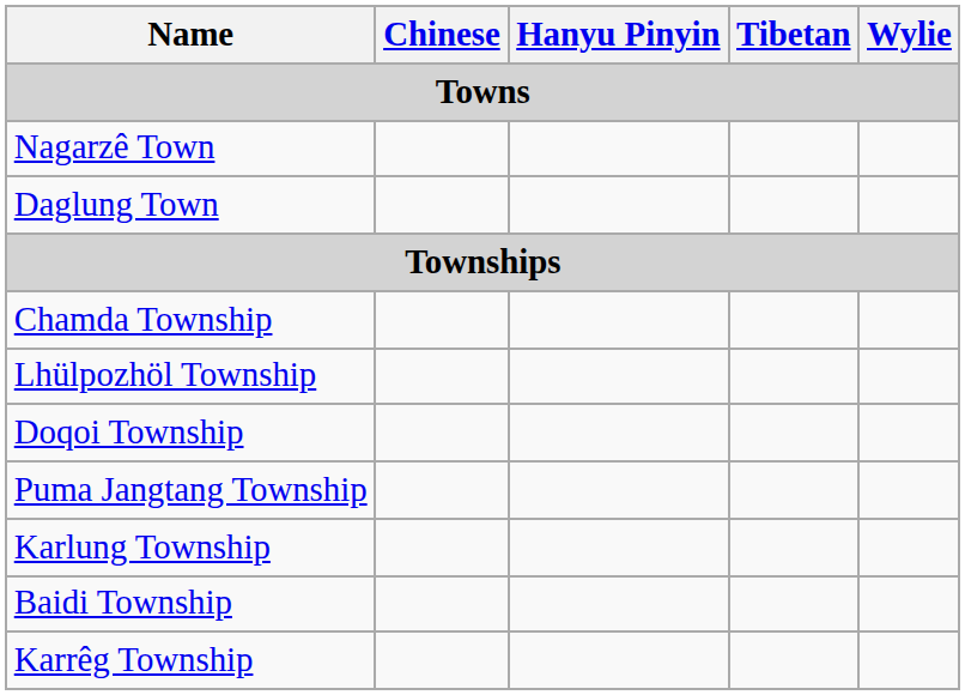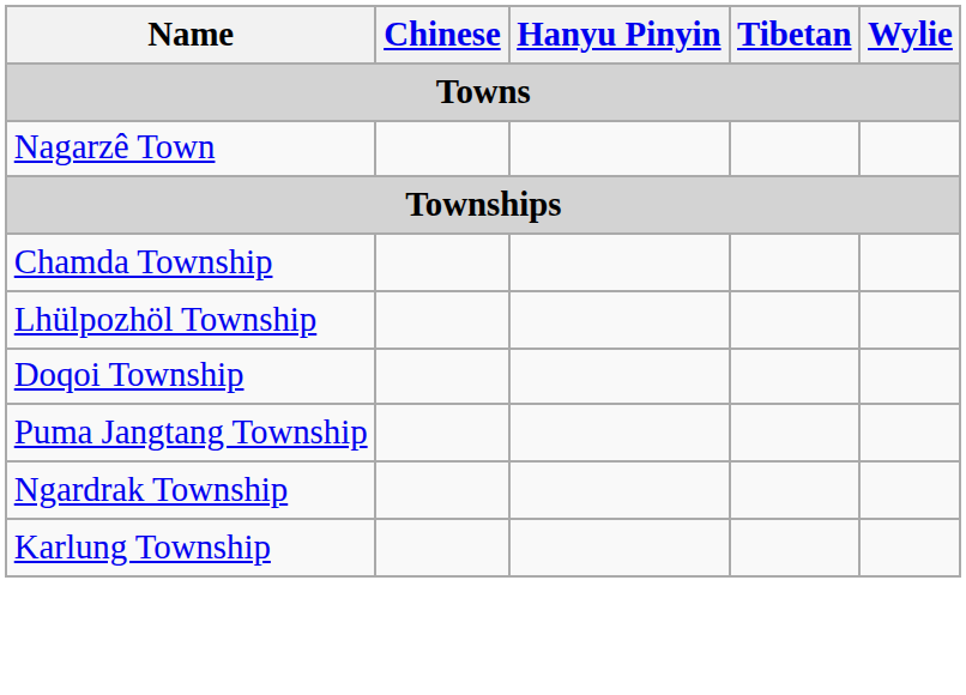 <table class="wikitable"  style="font-size:90%;" align=center>
 <tr>
 <th>Name</th>
 <th><a href='#'>Chinese</a></th>
 <th><a href='#'>Hanyu Pinyin</a></th>
 <th><a href='#'>Tibetan</a></th>
 <th><a href='#'>Wylie</a></th>
 </tr>
 <tr --------->
 <td colspan="5"  style="text-align:center; background:#d3d3d3;"><strong>Towns</strong></td>
 </tr>
 <tr --------->
 <td><a href='#'>Nagarzê Town</a></td>
-<td></td>
-<td></td>
-<td></td>
-<td></td>
-</tr>
-<tr>
-<td><a href='#'>Daglung Town</a></td>
 <td></td>
 <td></td>
 <td></td>
 <td></td>
 </tr>
 <tr --------->
 <td colspan="5"  style="text-align:center; background:#d3d3d3;"><strong>Townships</strong></td>
 </tr>
 <tr --------->
 <td><a href='#'>Chamda Township</a></td>
 <td></td>
 <td></td>
 <td></td>
 <td></td>
 </tr>
 <tr>
 <td><a href='#'>Lhülpozhöl Township</a></td>
 <td></td>
 <td></td>
 <td></td>
 <td></td>
 </tr>
 <tr>
 <td><a href='#'>Doqoi Township</a></td>
 <td></td>
 <td></td>
 <td></td>
 <td></td>
 </tr>
 <tr>
 <td><a href='#'>Puma Jangtang Township</a></td>
 <td></td>
 <td></td>
 <td></td>
 <td></td>
 </tr>
 <tr>
-<td><a href='#'>Karlung Township</a></td>
+<td><a href='#'>Ngardrak Township</a></td>
 <td></td>
 <td></td>
 <td></td>
 <td></td>
 </tr>
 <tr>
-<td><a href='#'>Baidi Township</a></td>
-<td></td>
-<td></td>
-<td></td>
-<td></td>
-</tr>
-<tr>
-<td><a href='#'>Karrêg Township</a></td>
+<td><a href='#'>Karlung Township</a></td>
 <td></td>
 <td></td>
 <td></td>
 <td></td>
 </tr>
 <tr>
 </tr>
 </table>
